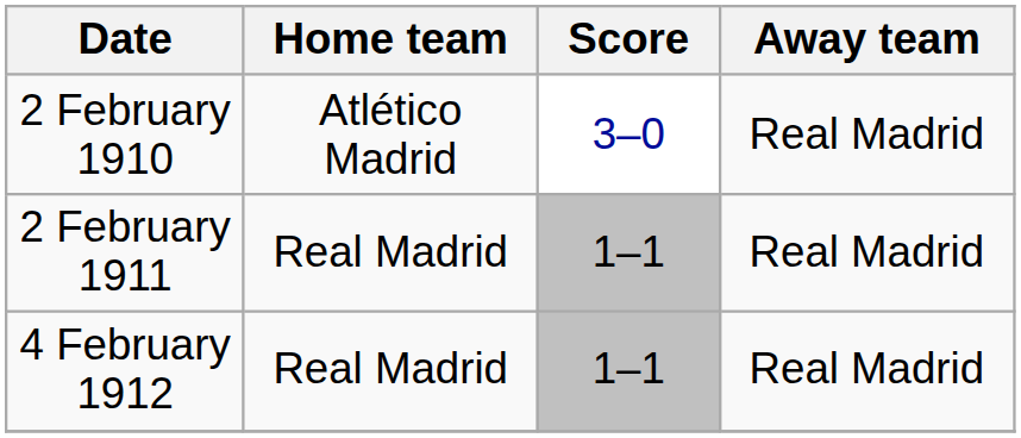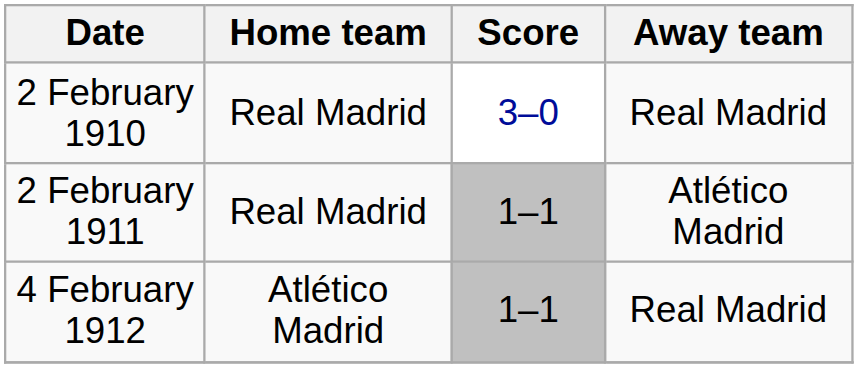 <table class="wikitable">
 <tr>
 <th width=80>Date</th>
 <th width=100>Home team</th>
 <th width=60>Score</th>
 <th width=100>Away team</th>
 </tr>
 <tr>
 <td align="center">2 February 1910</td>
-<td align="center">Atlético Madrid</td>
+<td align="center">Real Madrid</td>
 <td align="center" style="background:#fff; color:#000c99">3–0</td>
 <td align="center">Real Madrid</td>
 </tr>
 <tr>
 <td align="center">2 February 1911</td>
 <td align="center">Real Madrid</td>
 <td align="center" style="background:silver; color:#000000">1–1</td>
-<td align="center">Real Madrid</td>
+<td align="center">Atlético Madrid</td>
 </tr>
 <tr>
 <td align="center">4 February 1912</td>
-<td align="center">Real Madrid</td>
+<td align="center">Atlético Madrid</td>
 <td align="center" style="background:silver; color:#000000">1–1</td>
 <td align="center">Real Madrid</td>
 </tr>
 <tr>
 </tr>
 </table>
